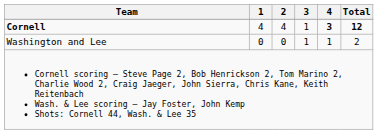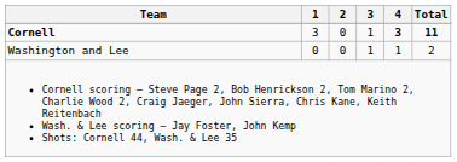 <table class="wikitable" style="text-align:center; max-width:40em">
 <tr>
 <th>Team</th>
 <th style="width:2em">1</th>
 <th style="width:2em">2</th>
 <th style="width:2em">3</th>
 <th style="width:2em">4</th>
 <th style="width:2em">Total</th>
 </tr>
 <tr>
 </tr>
 <tr>
 <td style="text-align:left"><strong>Cornell</strong></td>
-<td>4</td>
-<td>4</td>
+<td>3</td>
+<td>0</td>
 <td>1</td>
 <td><strong>3</strong></td>
-<td><strong>12</strong></td>
+<td><strong>11</strong></td>
 </tr>
 <tr>
 <td style="text-align:left">Washington and Lee</td>
 <td>0</td>
 <td>0</td>
 <td>1</td>
 <td>1</td>
 <td>2</td>
 </tr>
 <tr>
 <td colspan=6 style="text-align:left; font-size:88%;"><br><ul><li>Cornell scoring – Steve Page 2, Bob Henrickson 2, Tom Marino 2, Charlie Wood 2, Craig Jaeger, John Sierra, Chris Kane, Keith Reitenbach</li><li>Wash. & Lee scoring – Jay Foster, John Kemp</li><li>Shots: Cornell 44, Wash. & Lee 35</li></ul></td>
 </tr>
 </table>
